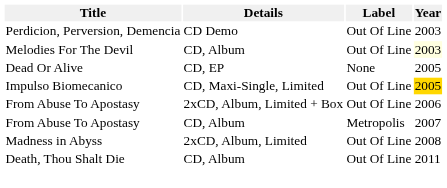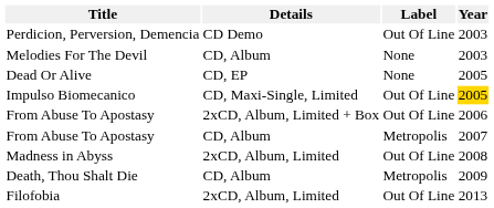 <table>
 <tr style="text-align:center; background:#f0f0f0;">
 <td><strong>Title</strong></td>
 <td><strong>Details</strong></td>
 <td><strong>Label</strong></td>
 <td><strong>Year</strong></td>
 </tr>
 <tr>
 <td>Perdicion, Perversion, Demencia</td>
 <td>CD Demo</td>
 <td>Out Of Line</td>
 <td>2003</td>
 </tr>
 <tr>
 <td>Melodies For The Devil</td>
 <td>CD, Album</td>
-<td>Out Of Line</td>
-<td style="background: lightyellow;">2003</td>
+<td>None</td>
+<td>2003</td>
 </tr>
 <tr>
 <td>Dead Or Alive</td>
 <td>CD, EP</td>
 <td>None</td>
 <td>2005</td>
 </tr>
 <tr>
 <td>Impulso Biomecanico</td>
 <td>CD, Maxi-Single, Limited</td>
 <td>Out Of Line</td>
 <td style="background: gold;">2005</td>
 </tr>
 <tr>
 <td>From Abuse To Apostasy</td>
 <td>2xCD, Album, Limited + Box</td>
 <td>Out Of Line</td>
 <td>2006</td>
 </tr>
 <tr>
 <td>From Abuse To Apostasy</td>
 <td>CD, Album</td>
 <td>Metropolis</td>
 <td>2007</td>
 </tr>
 <tr>
 <td>Madness in Abyss</td>
 <td>2xCD, Album, Limited</td>
 <td>Out Of Line</td>
 <td>2008</td>
 </tr>
 <tr>
 <td>Death, Thou Shalt Die</td>
 <td>CD, Album</td>
+<td>Metropolis</td>
+<td>2009</td>
+</tr>
+<tr>
+<td>Filofobia</td>
+<td>2xCD, Album, Limited</td>
 <td>Out Of Line</td>
-<td>2011</td>
+<td>2013</td>
 </tr>
 <tr>
 <td></td>
 </tr>
 </table>
